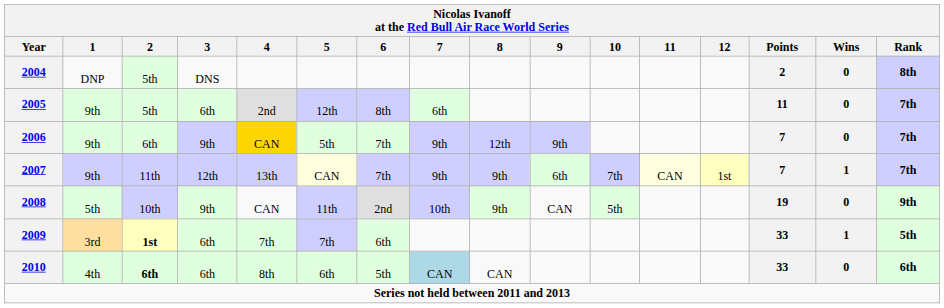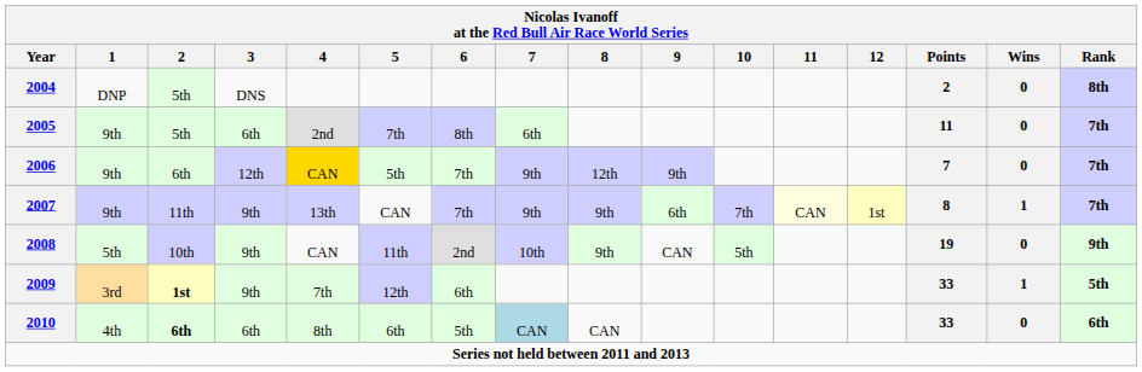 <table class="wikitable" style="clear:both;">
 <tr>
 <th colspan=16 align=center> Nicolas Ivanoff<br>at the <a href='#'>Red Bull Air Race World Series</a></th>
 </tr>
 <tr>
 <th width="2%">Year</th>
 <th width="2%">1</th>
 <th width="2%">2</th>
 <th width="2%">3</th>
 <th width="2%">4</th>
 <th width="2%">5</th>
 <th width="2%">6</th>
 <th width="2%">7</th>
 <th width="2%">8</th>
 <th width="2%">9</th>
 <th width="2%">10</th>
 <th width="2%">11</th>
 <th width="2%">12</th>
 <th width="2%">Points</th>
 <th width="2%">Wins</th>
 <th width="2%">Rank</th>
 </tr>
 <tr align=center>
 <th><a href='#'>2004</a></th>
 <td><br>DNP</td>
 <td style="background:#dfffdf;"><br>5th</td>
 <td><br>DNS</td>
 <td></td>
 <td></td>
 <td></td>
 <td></td>
 <td></td>
 <td></td>
 <td></td>
 <td></td>
 <td></td>
 <th>2</th>
 <th>0</th>
 <td style="background:#cfcfff;"><strong>8th</strong></td>
 </tr>
 <tr align=center>
 <th><a href='#'>2005</a></th>
 <td style="background:#dfffdf;"><br>9th</td>
 <td style="background:#dfffdf;"><br>5th</td>
 <td style="background:#dfffdf;"><br>6th</td>
 <td style="background:#dfdfdf;"><br>2nd</td>
-<td style="background:#cfcfff;"><br>12th</td>
+<td style="background:#cfcfff;"><br>7th</td>
 <td style="background:#cfcfff;"><br>8th</td>
 <td style="background:#dfffdf;"><br>6th</td>
 <td></td>
 <td></td>
 <td></td>
 <td></td>
 <td></td>
 <th>11</th>
 <th>0</th>
 <td style="background:#cfcfff;"><strong>7th</strong></td>
 </tr>
 <tr align=center>
 <th><a href='#'>2006</a></th>
 <td style="background:#dfffdf;"><br>9th</td>
 <td style="background:#dfffdf;"><br>6th</td>
-<td style="background:#cfcfff;"><br>9th</td>
+<td style="background:#cfcfff;"><br>12th</td>
 <td style="background: gold;"><br>CAN</td>
 <td style="background:#dfffdf;"><br>5th</td>
 <td style="background:#dfffdf;"><br>7th</td>
 <td style="background:#cfcfff;"><br>9th</td>
 <td style="background:#cfcfff;"><br>12th</td>
 <td style="background:#cfcfff;"><br>9th</td>
 <td></td>
 <td></td>
 <td></td>
 <th>7</th>
 <th>0</th>
 <td style="background:#cfcfff;"><strong>7th</strong></td>
 </tr>
 <tr align=center>
 <th><a href='#'>2007</a></th>
 <td style="background:#cfcfff;"><br>9th</td>
 <td style="background:#cfcfff;"><br>11th</td>
-<td style="background:#cfcfff;"><br>12th</td>
+<td style="background:#cfcfff;"><br>9th</td>
 <td style="background:#cfcfff;"><br>13th</td>
-<td style="background: lightyellow;"><br>CAN</td>
+<td><br>CAN</td>
 <td style="background:#cfcfff;"><br>7th</td>
 <td style="background:#cfcfff;"><br>9th</td>
 <td style="background:#cfcfff;"><br>9th</td>
 <td style="background:#dfffdf;"><br>6th</td>
 <td style="background:#cfcfff;"><br>7th</td>
 <td style="background: lightyellow;"><br>CAN</td>
 <td style="background:#ffffbf;"><br>1st</td>
-<th>7</th>
+<th>8</th>
 <th>1</th>
 <td style="background:#cfcfff;" align=center><strong>7th</strong></td>
 </tr>
 <tr align=center>
 <th><a href='#'>2008</a></th>
 <td style="background:#dfffdf;"><br>5th</td>
 <td style="background:#cfcfff;"><br>10th</td>
 <td style="background:#dfffdf;"><br>9th</td>
 <td><br>CAN</td>
 <td style="background:#cfcfff;"><br>11th</td>
 <td style="background:#dfdfdf;"><br>2nd</td>
 <td style="background:#cfcfff;"><br>10th</td>
 <td style="background:#dfffdf;"><br>9th</td>
 <td><br>CAN</td>
 <td style="background:#dfffdf;"><br>5th</td>
 <td></td>
 <td></td>
 <th>19</th>
 <th>0</th>
 <td style="background:#dfffdf;"><strong>9th</strong></td>
 </tr>
 <tr align=center>
 <th><a href='#'>2009</a></th>
 <td style="background:#ffdf9f;"><br>3rd</td>
 <td style="background:#ffffbf;"><strong><br>1st</strong></td>
-<td style="background:#dfffdf;"><br>6th</td>
+<td style="background:#dfffdf;"><br>9th</td>
 <td style="background:#dfffdf;"><br>7th</td>
-<td style="background:#cfcfff;"><br>7th</td>
+<td style="background:#cfcfff;"><br>12th</td>
 <td style="background:#dfffdf;"><br>6th</td>
 <td></td>
 <td></td>
 <td></td>
 <td></td>
 <td></td>
 <td></td>
 <th>33</th>
 <th>1</th>
 <td style="background:#dfffdf;"><strong>5th</strong></td>
 </tr>
 <tr align=center>
 <th><a href='#'>2010</a></th>
 <td style="background:#dfffdf;"><br>4th</td>
 <td style="background:#dfffdf;"><strong><br>6th</strong></td>
 <td style="background:#dfffdf;"><br>6th</td>
 <td style="background:#dfffdf;"><br>8th</td>
 <td style="background:#dfffdf;"><br>6th</td>
 <td style="background:#dfffdf;"><br>5th</td>
 <td style="background: lightblue;"><br>CAN</td>
 <td><br>CAN</td>
 <td></td>
 <td></td>
 <td></td>
 <td></td>
 <th>33</th>
 <th>0</th>
 <td style="background:#dfffdf;"><strong>6th</strong></td>
 </tr>
 <tr align=center>
 <td colspan=16><strong>Series not held between 2011 and 2013</strong></td>
 </tr>
 </table>
